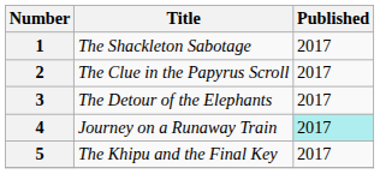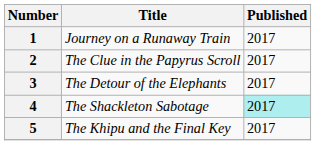 <table class="wikitable sortable">
 <tr>
 <th>Number</th>
 <th>Title</th>
 <th class="unsortable">Published</th>
 </tr>
 <tr>
 <th>1</th>
-<td><em>The Shackleton Sabotage</em></td>
+<td><em>Journey on a Runaway Train</em></td>
 <td>2017</td>
 </tr>
 <tr>
 <th>2</th>
 <td><em>The Clue in the Papyrus Scroll</em></td>
 <td>2017</td>
 </tr>
 <tr>
 <th>3</th>
 <td><em>The Detour of the Elephants</em></td>
 <td>2017</td>
 </tr>
 <tr>
 <th>4</th>
-<td><em>Journey on a Runaway Train</em></td>
+<td><em>The Shackleton Sabotage</em></td>
 <td style="background: paleturquoise;">2017</td>
 </tr>
 <tr>
 <th>5</th>
 <td><em>The Khipu and the Final Key</em></td>
 <td>2017</td>
 </tr>
 <tr>
 </tr>
 </table>
